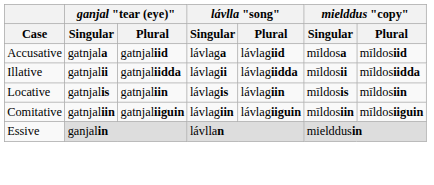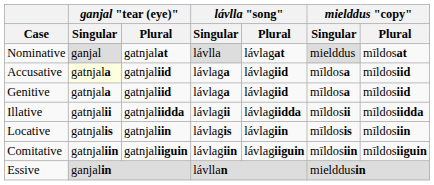 <table class="wikitable">
 <tr>
 <th></th>
 <th colspan="2"><em>ganjal</em> "tear (eye)"</th>
 <th colspan="2"><em>lávlla</em> "song"</th>
 <th colspan="2"><em>mielddus</em> "copy"</th>
 </tr>
 <tr>
 <th>Case</th>
 <th>Singular</th>
 <th>Plural</th>
 <th>Singular</th>
 <th>Plural</th>
 <th>Singular</th>
 <th>Plural</th>
 </tr>
 <tr>
+<td>Nominative</td>
+<td style="background: #ddd">ganjal</td>
+<td>gatnjal<strong>at</strong></td>
+<td style="background: #ddd">lávlla</td>
+<td>lávlag<strong>at</strong></td>
+<td style="background: #ddd">mielddus</td>
+<td>m<span>ī</span>ldos<strong>at</strong></td>
+</tr>
+<tr>
 <td>Accusative</td>
+<td style="background: lightyellow;">gatnjal<strong>a</strong></td>
+<td>gatnjal<strong>iid</strong></td>
+<td>lávlag<strong>a</strong></td>
+<td>lávlag<strong>iid</strong></td>
+<td>m<span>ī</span>ldos<strong>a</strong></td>
+<td>m<span>ī</span>ldos<strong>iid</strong></td>
+</tr>
+<tr>
+<td>Genitive</td>
 <td>gatnjal<strong>a</strong></td>
 <td>gatnjal<strong>iid</strong></td>
 <td>lávlag<strong>a</strong></td>
 <td>lávlag<strong>iid</strong></td>
 <td>m<span>ī</span>ldos<strong>a</strong></td>
 <td>m<span>ī</span>ldos<strong>iid</strong></td>
 </tr>
 <tr>
 <td>Illative</td>
 <td>gatnjal<strong>ii</strong></td>
 <td>gatnjal<strong>iidda</strong></td>
 <td>lávlag<strong>ii</strong></td>
 <td>lávlag<strong>iidda</strong></td>
 <td>m<span>ī</span>ldos<strong>ii</strong></td>
 <td>m<span>ī</span>ldos<strong>iidda</strong></td>
 </tr>
 <tr>
 <td>Locative</td>
 <td>gatnjal<strong>is</strong></td>
 <td>gatnjal<strong>iin</strong></td>
 <td>lávlag<strong>is</strong></td>
 <td>lávlag<strong>iin</strong></td>
 <td>m<span>ī</span>ldos<strong>is</strong></td>
 <td>m<span>ī</span>ldos<strong>iin</strong></td>
 </tr>
 <tr>
 <td>Comitative</td>
 <td>gatnjal<strong>iin</strong></td>
 <td>gatnjal<strong>iiguin</strong></td>
 <td>lávlag<strong>iin</strong></td>
 <td>lávlag<strong>iiguin</strong></td>
 <td>m<span>ī</span>ldos<strong>iin</strong></td>
 <td>m<span>ī</span>ldos<strong>iiguin</strong></td>
 </tr>
 <tr>
 <td>Essive</td>
 <td colspan="2" style="background: #ddd">ganjal<strong>in</strong></td>
 <td colspan="2" style="background: #ddd">lávlla<strong>n</strong></td>
 <td colspan="2" style="background: #ddd">mielddus<strong>in</strong></td>
 </tr>
 </table>
